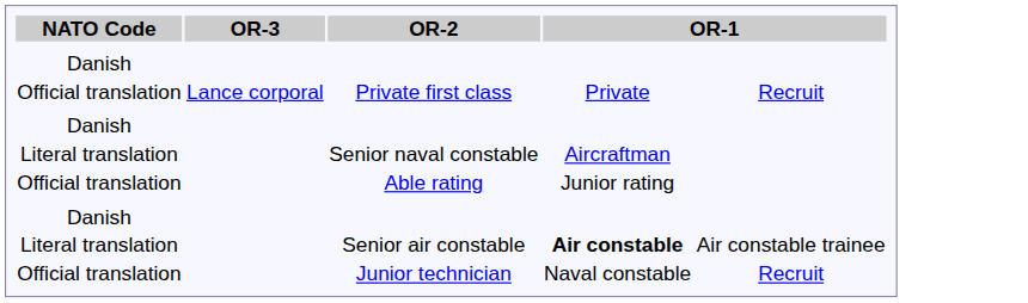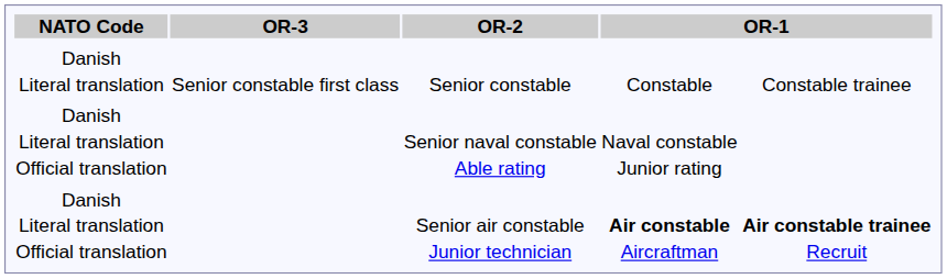 <table style="border:1px solid #8888aa; background-color:#f7f8ff; padding:5px; font-size:95%; margin: 0px 12px 12px 0px;">
 <tr style="background-color:#CCCCCC; text-align:center;">
 <th>NATO Code</th>
 <th>OR-3</th>
 <th>OR-2</th>
 <th colspan=2>OR-1</th>
 </tr>
 <tr style="text-align:center;">
 <td><strong></strong></td>
 <td></td>
 <td></td>
 <td></td>
 <td></td>
 </tr>
 <tr style="text-align:center;">
 <td>Danish</td>
 <td></td>
 <td></td>
 <td></td>
 <td></td>
 </tr>
 <tr style="text-align:center;">
-<td>Official translation</td>
-<td><a href='#'>Lance corporal</a></td>
-<td><a href='#'>Private first class</a></td>
-<td><a href='#'>Private</a></td>
-<td><a href='#'>Recruit</a></td>
+<td>Literal translation</td>
+<td>Senior constable first class</td>
+<td>Senior constable</td>
+<td>Constable</td>
+<td>Constable trainee</td>
 </tr>
 <tr style="text-align:center;">
 <td><strong></strong></td>
 <td rowspan=4></td>
 <td></td>
 <td></td>
 <td rowspan=4></td>
 </tr>
 <tr style="text-align:center;">
 <td>Danish</td>
 <td></td>
 <td></td>
 </tr>
 <tr style="text-align:center;">
 <td>Literal translation</td>
 <td>Senior naval constable</td>
-<td><a href='#'>Aircraftman</a></td>
+<td>Naval constable</td>
 </tr>
 <tr style="text-align:center;">
 <td>Official translation</td>
 <td><a href='#'>Able rating</a></td>
 <td>Junior rating</td>
 </tr>
 <tr style="text-align:center;">
 <td><strong></strong></td>
 <td rowspan=4></td>
 <td></td>
 <td></td>
 <td></td>
 </tr>
 <tr style="text-align:center;">
 <td>Danish</td>
 <td></td>
 <td></td>
 <td></td>
 </tr>
 <tr style="text-align:center;">
 <td>Literal translation</td>
 <td>Senior air constable</td>
 <td><strong>Air constable</strong></td>
-<td>Air constable trainee</td>
+<td><strong>Air constable trainee</strong></td>
 </tr>
 <tr style="text-align:center;">
 <td>Official translation</td>
 <td><a href='#'>Junior technician</a></td>
-<td>Naval constable</td>
+<td><a href='#'>Aircraftman</a></td>
 <td><a href='#'>Recruit</a></td>
 </tr>
 </table>
